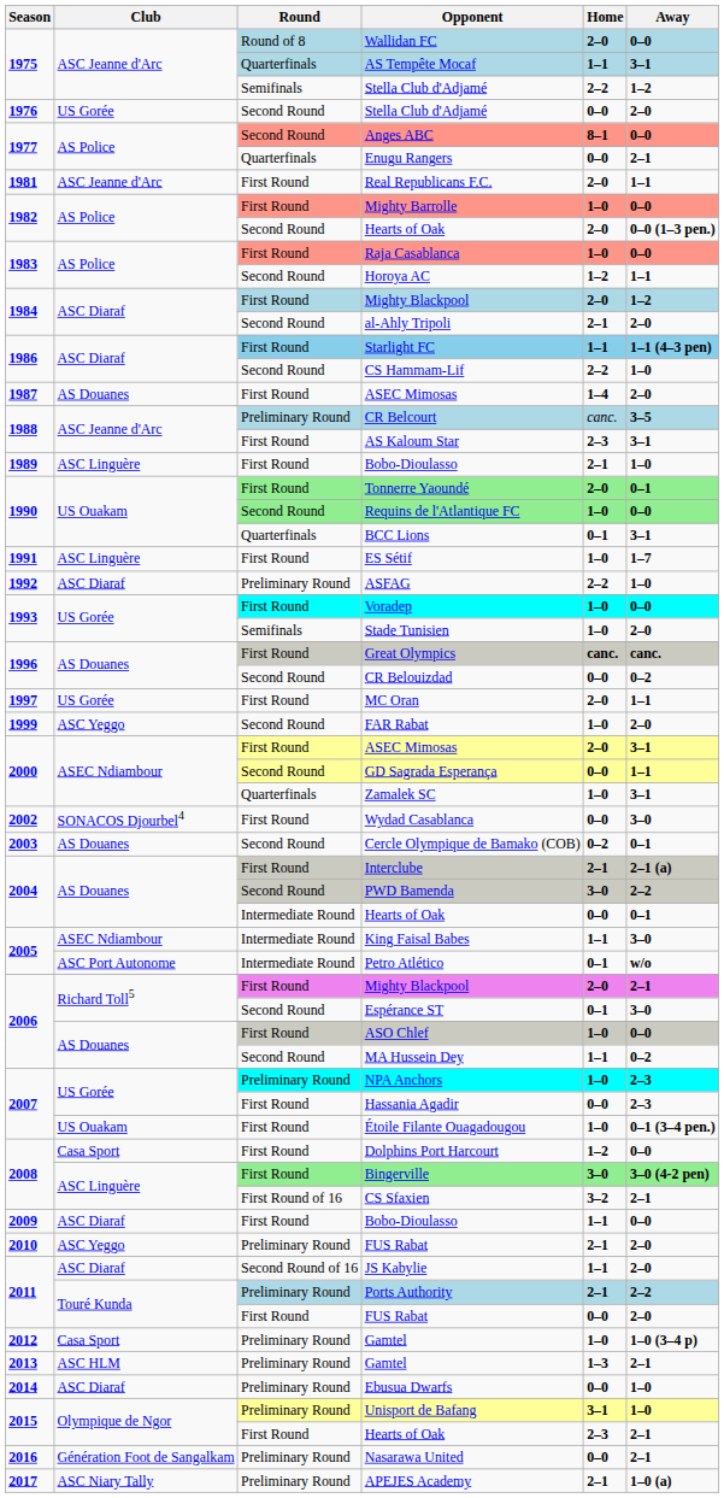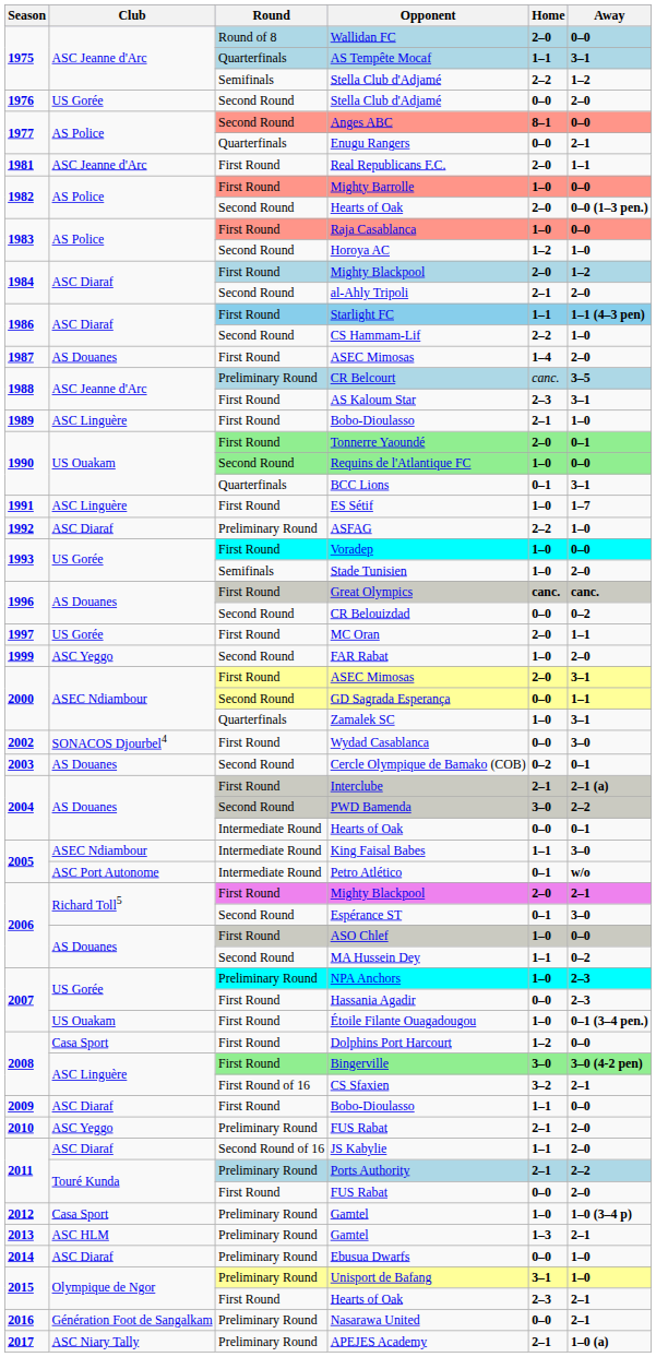 <table class="wikitable" style="text-align: left; font-size:95%">
 <tr bgcolor="#ccccff">
 <th>Season</th>
 <th>Club</th>
 <th>Round</th>
 <th>Opponent</th>
 <th>Home</th>
 <th>Away</th>
 </tr>
 <tr>
 <td rowspan=3><strong><a href='#'>1975</a></strong></td>
 <td rowspan=3><a href='#'>ASC Jeanne d'Arc</a></td>
 <td style="background-color:lightblue">Round of 8</td>
 <td style="background-color:lightblue"> <a href='#'>Wallidan FC</a></td>
 <td style="background-color:lightblue"><strong>2–0</strong></td>
 <td style="background-color:lightblue"><strong>0–0</strong></td>
 </tr>
 <tr>
 <td style="background-color:lightblue">Quarterfinals</td>
 <td style="background-color:lightblue"> <a href='#'>AS Tempête Mocaf</a></td>
 <td style="background-color:lightblue"><strong>1–1</strong></td>
 <td style="background-color:lightblue"><strong>3–1</strong></td>
 </tr>
 <tr>
 <td>Semifinals</td>
 <td> <a href='#'>Stella Club d'Adjamé</a></td>
 <td><strong>2–2</strong></td>
 <td><strong>1–2</strong></td>
 </tr>
 <tr>
 <td><strong><a href='#'>1976</a></strong></td>
 <td><a href='#'>US Gorée</a></td>
 <td>Second Round</td>
 <td> <a href='#'>Stella Club d'Adjamé</a></td>
 <td><strong>0–0</strong></td>
 <td><strong>2–0</strong></td>
 </tr>
 <tr>
 <td rowspan=2><strong><a href='#'>1977</a></strong></td>
 <td rowspan=2><a href='#'>AS Police</a></td>
 <td style="background-color:#FF9589">Second Round</td>
 <td style="background-color:#FF9589"> <a href='#'>Anges ABC</a></td>
 <td style="background-color:#FF9589"><strong>8–1</strong></td>
 <td style="background-color:#FF9589"><strong>0–0</strong></td>
 </tr>
 <tr>
 <td>Quarterfinals</td>
 <td> <a href='#'>Enugu Rangers</a></td>
 <td><strong>0–0</strong></td>
 <td><strong>2–1</strong></td>
 </tr>
 <tr>
 <td><strong><a href='#'>1981</a></strong></td>
 <td><a href='#'>ASC Jeanne d'Arc</a></td>
 <td>First Round</td>
 <td> <a href='#'>Real Republicans F.C.</a></td>
 <td><strong>2–0</strong></td>
 <td><strong>1–1</strong></td>
 </tr>
 <tr>
 <td rowspan=2><strong><a href='#'>1982</a></strong></td>
 <td rowspan=2><a href='#'>AS Police</a></td>
 <td style="background-color:#FF9589">First Round</td>
 <td style="background-color:#FF9589"> <a href='#'>Mighty Barrolle</a></td>
 <td style="background-color:#FF9589"><strong>1–0</strong></td>
 <td style="background-color:#FF9589"><strong>0–0</strong></td>
 </tr>
 <tr>
 <td>Second Round</td>
 <td> <a href='#'>Hearts of Oak</a></td>
 <td><strong>2–0</strong></td>
 <td><strong>0–0 (1–3 pen.)</strong></td>
 </tr>
 <tr>
 <td rowspan=2><strong><a href='#'>1983</a></strong></td>
 <td rowspan=2><a href='#'>AS Police</a></td>
 <td style="background-color:#FF9589">First Round</td>
 <td style="background-color:#FF9589"> <a href='#'>Raja Casablanca</a></td>
 <td style="background-color:#FF9589"><strong>1–0</strong></td>
 <td style="background-color:#FF9589"><strong>0–0</strong></td>
 </tr>
 <tr>
 <td>Second Round</td>
 <td> <a href='#'>Horoya AC</a></td>
 <td><strong>1–2</strong></td>
-<td><strong>1–1</strong></td>
+<td><strong>1–0</strong></td>
 </tr>
 <tr>
 <td rowspan=2><strong><a href='#'>1984</a></strong></td>
 <td rowspan=2><a href='#'>ASC Diaraf</a></td>
 <td style="background-color:lightblue">First  Round</td>
 <td style="background-color:lightblue"> <a href='#'>Mighty Blackpool</a></td>
 <td style="background-color:lightblue"><strong>2–0</strong></td>
 <td style="background-color:lightblue"><strong>1–2</strong></td>
 </tr>
 <tr>
 <td>Second Round</td>
 <td><a href='#'>al-Ahly Tripoli</a></td>
 <td><strong>2–1</strong></td>
 <td><strong>2–0</strong></td>
 </tr>
 <tr>
 <td rowspan=2><strong><a href='#'>1986</a></strong></td>
 <td rowspan=2><a href='#'>ASC Diaraf</a></td>
 <td style="background-color:skyblue">First Round</td>
 <td style="background-color:skyblue"> <a href='#'>Starlight FC</a></td>
 <td style="background-color:skyblue"><strong>1–1</strong></td>
 <td style="background-color:skyblue"><strong>1–1 (4–3 pen)</strong></td>
 </tr>
 <tr>
 <td>Second Round</td>
 <td><a href='#'>CS Hammam-Lif</a></td>
 <td><strong>2–2</strong></td>
 <td><strong>1–0</strong></td>
 </tr>
 <tr>
 <td><strong><a href='#'>1987</a></strong></td>
 <td><a href='#'>AS Douanes</a></td>
 <td>First Round</td>
 <td> <a href='#'>ASEC Mimosas</a></td>
 <td><strong>1–4</strong></td>
 <td><strong>2–0</strong></td>
 </tr>
 <tr>
 <td rowspan=2><strong><a href='#'>1988</a></strong></td>
 <td rowspan=2><a href='#'>ASC Jeanne d'Arc</a></td>
 <td style="background-color:lightblue">Preliminary Round</td>
 <td style="background-color:lightblue"> <a href='#'>CR Belcourt</a></td>
 <td style="background-color:lightblue"><em>canc.</em></td>
 <td style="background-color:lightblue"><strong>3–5</strong></td>
 </tr>
 <tr>
 <td>First Round</td>
 <td> <a href='#'>AS Kaloum Star</a></td>
 <td><strong>2–3</strong></td>
 <td><strong>3–1</strong></td>
 </tr>
 <tr>
 <td><strong><a href='#'>1989</a></strong></td>
 <td><a href='#'>ASC Linguère</a></td>
 <td>First Round</td>
 <td> <a href='#'>Bobo-Dioulasso</a></td>
 <td><strong>2–1</strong></td>
 <td><strong>1–0</strong></td>
 </tr>
 <tr>
 <td rowspan=3><strong><a href='#'>1990</a></strong></td>
 <td rowspan=3><a href='#'>US Ouakam</a></td>
 <td style="background-color:lightgreen">First Round</td>
 <td style="background-color:lightgreen"> <a href='#'>Tonnerre Yaoundé</a></td>
 <td style="background-color:lightgreen"><strong>2–0</strong></td>
 <td style="background-color:lightgreen"><strong>0–1</strong></td>
 </tr>
 <tr>
 <td style="background-color:lightgreen">Second Round</td>
 <td style="background-color:lightgreen"> <a href='#'>Requins de l'Atlantique FC</a></td>
 <td style="background-color:lightgreen"><strong>1–0</strong></td>
 <td style="background-color:lightgreen"><strong>0–0</strong></td>
 </tr>
 <tr>
 <td>Quarterfinals</td>
 <td> <a href='#'>BCC Lions</a></td>
 <td><strong>0–1</strong></td>
 <td><strong>3–1</strong></td>
 </tr>
 <tr>
 <td><strong><a href='#'>1991</a></strong></td>
 <td><a href='#'>ASC Linguère</a></td>
 <td>First Round</td>
 <td> <a href='#'>ES Sétif</a></td>
 <td><strong>1–0</strong></td>
 <td><strong>1–7</strong></td>
 </tr>
 <tr>
 <td><strong><a href='#'>1992</a></strong></td>
 <td><a href='#'>ASC Diaraf</a></td>
 <td>Preliminary Round</td>
 <td> <a href='#'>ASFAG</a></td>
 <td><strong>2–2</strong></td>
 <td><strong>1–0</strong></td>
 </tr>
 <tr>
 <td rowspan=2><strong><a href='#'>1993</a></strong></td>
 <td rowspan=2><a href='#'>US Gorée</a></td>
 <td style="background-color:aqua">First Round</td>
 <td style="background-color:aqua"> <a href='#'>Voradep</a></td>
 <td style="background-color:aqua"><strong>1–0</strong></td>
 <td style="background-color:aqua"><strong>0–0</strong></td>
 </tr>
 <tr>
 <td>Semifinals</td>
 <td> <a href='#'>Stade Tunisien</a></td>
 <td><strong>1–0</strong></td>
 <td><strong>2–0</strong></td>
 </tr>
 <tr>
 <td rowspan=2><strong><a href='#'>1996</a></strong></td>
 <td rowspan=2><a href='#'>AS Douanes</a></td>
 <td style="background-color:#CACAC1">First Round</td>
 <td style="background-color:#CACAC1"> <a href='#'>Great Olympics</a></td>
 <td style="background-color:#CACAC1"><strong>canc.</strong></td>
 <td style="background-color:#CACAC1"><strong>canc.</strong></td>
 </tr>
 <tr>
 <td>Second Round</td>
 <td> <a href='#'>CR Belouizdad</a></td>
 <td><strong>0–0</strong></td>
 <td><strong>0–2</strong></td>
 </tr>
 <tr>
 <td><strong><a href='#'>1997</a></strong></td>
 <td><a href='#'>US Gorée</a></td>
 <td>First Round</td>
 <td> <a href='#'>MC Oran</a></td>
 <td><strong>2–0</strong></td>
 <td><strong>1–1</strong></td>
 </tr>
 <tr>
 <td><strong><a href='#'>1999</a></strong></td>
 <td><a href='#'>ASC Yeggo</a></td>
 <td>Second Round</td>
 <td> <a href='#'>FAR Rabat</a></td>
 <td><strong>1–0</strong></td>
 <td><strong>2–0</strong></td>
 </tr>
 <tr>
 <td rowspan=3><strong><a href='#'>2000</a></strong></td>
 <td rowspan=3><a href='#'>ASEC Ndiambour</a></td>
 <td style="background-color:#FFFF99">First Round</td>
 <td style="background-color:#FFFF99"> <a href='#'>ASEC Mimosas</a></td>
 <td style="background-color:#FFFF99"><strong>2–0</strong></td>
 <td style="background-color:#FFFF99"><strong>3–1</strong></td>
 </tr>
 <tr>
 <td style="background-color:#FFFF99">Second Round</td>
 <td style="background-color:#FFFF99"> <a href='#'>GD Sagrada Esperança</a></td>
 <td style="background-color:#FFFF99"><strong>0–0</strong></td>
 <td style="background-color:#FFFF99"><strong>1–1</strong></td>
 </tr>
 <tr>
 <td>Quarterfinals</td>
 <td> <a href='#'>Zamalek SC</a></td>
 <td><strong>1–0</strong></td>
 <td><strong>3–1</strong></td>
 </tr>
 <tr>
 <td><strong><a href='#'>2002</a></strong></td>
 <td><a href='#'>SONACOS Djourbel</a><sup>4</sup></td>
 <td>First Round</td>
 <td> <a href='#'>Wydad Casablanca</a></td>
 <td><strong>0–0</strong></td>
 <td><strong>3–0</strong></td>
 </tr>
 <tr>
 <td><strong><a href='#'>2003</a></strong></td>
 <td><a href='#'>AS Douanes</a></td>
 <td>Second Round</td>
 <td> <a href='#'>Cercle Olympique de Bamako</a> (COB)</td>
 <td><strong>0–2</strong></td>
 <td><strong>0–1</strong></td>
 </tr>
 <tr>
 <td rowspan=3><strong><a href='#'>2004</a></strong></td>
 <td rowspan=3><a href='#'>AS Douanes</a></td>
 <td style="background-color:#CACAC1">First Round</td>
 <td style="background-color:#CACAC1"> <a href='#'>Interclube</a></td>
 <td style="background-color:#CACAC1"><strong>2–1</strong></td>
 <td style="background-color:#CACAC1"><strong>2–1 (a)</strong></td>
 </tr>
 <tr>
 <td style="background-color:#CACAC1">Second Round</td>
 <td style="background-color:#CACAC1"> <a href='#'>PWD Bamenda</a></td>
 <td style="background-color:#CACAC1"><strong>3–0</strong></td>
 <td style="background-color:#CACAC1"><strong>2–2</strong></td>
 </tr>
 <tr>
 <td>Intermediate Round</td>
 <td> <a href='#'>Hearts of Oak</a></td>
 <td><strong>0–0</strong></td>
 <td><strong>0–1</strong></td>
 </tr>
 <tr>
 <td rowspan=2><strong><a href='#'>2005</a></strong></td>
 <td><a href='#'>ASEC Ndiambour</a></td>
 <td>Intermediate Round</td>
 <td> <a href='#'>King Faisal Babes</a></td>
 <td><strong>1–1</strong></td>
 <td><strong>3–0</strong></td>
 </tr>
 <tr>
 <td><a href='#'>ASC Port Autonome</a></td>
 <td>Intermediate Round</td>
 <td> <a href='#'>Petro Atlético</a></td>
 <td><strong>0–1</strong></td>
 <td><strong>w/o</strong></td>
 </tr>
 <tr>
 <td rowspan=4><strong><a href='#'>2006</a></strong></td>
 <td rowspan=2><a href='#'>Richard Toll</a><sup>5</sup></td>
 <td style="background-color:violet">First Round</td>
 <td style="background-color:violet"> <a href='#'>Mighty Blackpool</a></td>
 <td style="background-color:violet"><strong>2–0</strong></td>
 <td style="background-color:violet"><strong>2–1</strong></td>
 </tr>
 <tr>
 <td>Second Round</td>
 <td> <a href='#'>Espérance ST</a></td>
 <td><strong>0–1</strong></td>
 <td><strong>3–0</strong></td>
 </tr>
 <tr>
 <td rowspan=2><a href='#'>AS Douanes</a></td>
 <td style="background-color:#CACAC1">First Round</td>
 <td style="background-color:#CACAC1"> <a href='#'>ASO Chlef</a></td>
 <td style="background-color:#CACAC1"><strong>1–0</strong></td>
 <td style="background-color:#CACAC1"><strong>0–0</strong></td>
 </tr>
 <tr>
 <td>Second Round</td>
 <td> <a href='#'>MA Hussein Dey</a></td>
 <td><strong>1–1</strong></td>
 <td><strong>0–2</strong></td>
 </tr>
 <tr>
 <td rowspan=3><strong><a href='#'>2007</a></strong></td>
 <td rowspan=2><a href='#'>US Gorée</a></td>
 <td style="background-color:aqua">Preliminary Round</td>
 <td style="background-color:aqua"> <a href='#'>NPA Anchors</a></td>
 <td style="background-color:aqua"><strong>1–0</strong></td>
 <td style="background-color:aqua"><strong>2–3</strong></td>
 </tr>
 <tr>
 <td>First Round</td>
 <td> <a href='#'>Hassania Agadir</a></td>
 <td><strong>0–0</strong></td>
 <td><strong>2–3</strong></td>
 </tr>
 <tr>
 <td><a href='#'>US Ouakam</a></td>
 <td>First Round</td>
 <td> <a href='#'>Étoile Filante Ouagadougou</a></td>
 <td><strong>1–0</strong></td>
 <td><strong>0–1 (3–4 pen.)</strong></td>
 </tr>
 <tr>
 <td rowspan=3><strong><a href='#'>2008</a></strong></td>
 <td><a href='#'>Casa Sport</a></td>
 <td>First Round</td>
 <td> <a href='#'>Dolphins Port Harcourt</a></td>
 <td><strong>1–2</strong></td>
 <td><strong>0–0</strong></td>
 </tr>
 <tr>
 <td rowspan=2><a href='#'>ASC Linguère</a></td>
 <td style="background-color:lightgreen">First Round</td>
 <td style="background-color:lightgreen"> <a href='#'>Bingerville</a></td>
 <td style="background-color:lightgreen"><strong>3–0</strong></td>
 <td style="background-color:lightgreen"><strong>3–0 (4-2 pen)</strong></td>
 </tr>
 <tr>
 <td>First Round of 16</td>
 <td> <a href='#'>CS Sfaxien</a></td>
 <td><strong>3–2</strong></td>
 <td><strong>2–1</strong></td>
 </tr>
 <tr>
 <td><strong><a href='#'>2009</a></strong></td>
 <td><a href='#'>ASC Diaraf</a></td>
 <td>First Round</td>
 <td> <a href='#'>Bobo-Dioulasso</a></td>
 <td><strong>1–1</strong></td>
 <td><strong>0–0</strong></td>
 </tr>
 <tr>
 <td><strong><a href='#'>2010</a></strong></td>
 <td><a href='#'>ASC Yeggo</a></td>
 <td>Preliminary Round</td>
 <td> <a href='#'>FUS Rabat</a></td>
 <td><strong>2–1</strong></td>
 <td><strong>2–0</strong></td>
 </tr>
 <tr>
 <td rowspan=3><strong><a href='#'>2011</a></strong></td>
 <td><a href='#'>ASC Diaraf</a></td>
 <td>Second Round of 16</td>
 <td> <a href='#'>JS Kabylie</a></td>
 <td><strong>1–1</strong></td>
 <td><strong>2–0</strong></td>
 </tr>
 <tr>
 <td rowspan=2><a href='#'>Touré Kunda</a></td>
 <td style="background-color:lightblue">Preliminary Round</td>
 <td style="background-color:lightblue"> <a href='#'>Ports Authority</a></td>
 <td style="background-color:lightblue"><strong>2–1</strong></td>
 <td style="background-color:lightblue"><strong>2–2</strong></td>
 </tr>
 <tr>
 <td>First Round</td>
 <td> <a href='#'>FUS Rabat</a></td>
 <td><strong>0–0</strong></td>
 <td><strong>2–0</strong></td>
 </tr>
 <tr>
 <td><strong><a href='#'>2012</a></strong></td>
 <td><a href='#'>Casa Sport</a></td>
 <td>Preliminary Round</td>
 <td> <a href='#'>Gamtel</a></td>
 <td><strong>1–0</strong></td>
 <td><strong>1–0 (3–4 p)</strong></td>
 </tr>
 <tr>
 <td><strong><a href='#'>2013</a></strong></td>
 <td><a href='#'>ASC HLM</a></td>
 <td>Preliminary Round</td>
 <td> <a href='#'>Gamtel</a></td>
 <td><strong>1–3</strong></td>
 <td><strong>2–1</strong></td>
 </tr>
 <tr>
 <td><strong><a href='#'>2014</a></strong></td>
 <td><a href='#'>ASC Diaraf</a></td>
 <td>Preliminary Round</td>
 <td> <a href='#'>Ebusua Dwarfs</a></td>
 <td><strong>0–0</strong></td>
 <td><strong>1–0</strong></td>
 </tr>
 <tr>
 <td rowspan=2><strong><a href='#'>2015</a></strong></td>
 <td rowspan=2><a href='#'>Olympique de Ngor</a></td>
 <td style="background-color:#FFFF99">Preliminary Round</td>
 <td style="background-color:#FFFF99"> <a href='#'>Unisport de Bafang</a></td>
 <td style="background-color:#FFFF99"><strong>3–1</strong></td>
 <td style="background-color:#FFFF99"><strong>1–0</strong></td>
 </tr>
 <tr>
 <td>First Round</td>
 <td> <a href='#'>Hearts of Oak</a></td>
 <td><strong>2–3</strong></td>
 <td><strong>2–1</strong></td>
 </tr>
 <tr>
 <td><strong><a href='#'>2016</a></strong></td>
 <td><a href='#'>Génération Foot de Sangalkam</a></td>
 <td>Preliminary Round</td>
 <td> <a href='#'>Nasarawa United</a></td>
 <td><strong>0–0</strong></td>
 <td><strong>2–1</strong></td>
 </tr>
 <tr>
 <td><strong><a href='#'>2017</a></strong></td>
 <td><a href='#'>ASC Niary Tally</a></td>
 <td>Preliminary Round</td>
 <td> <a href='#'>APEJES Academy</a></td>
 <td><strong>2–1</strong></td>
 <td><strong>1–0 (a)</strong></td>
 </tr>
 </table>
